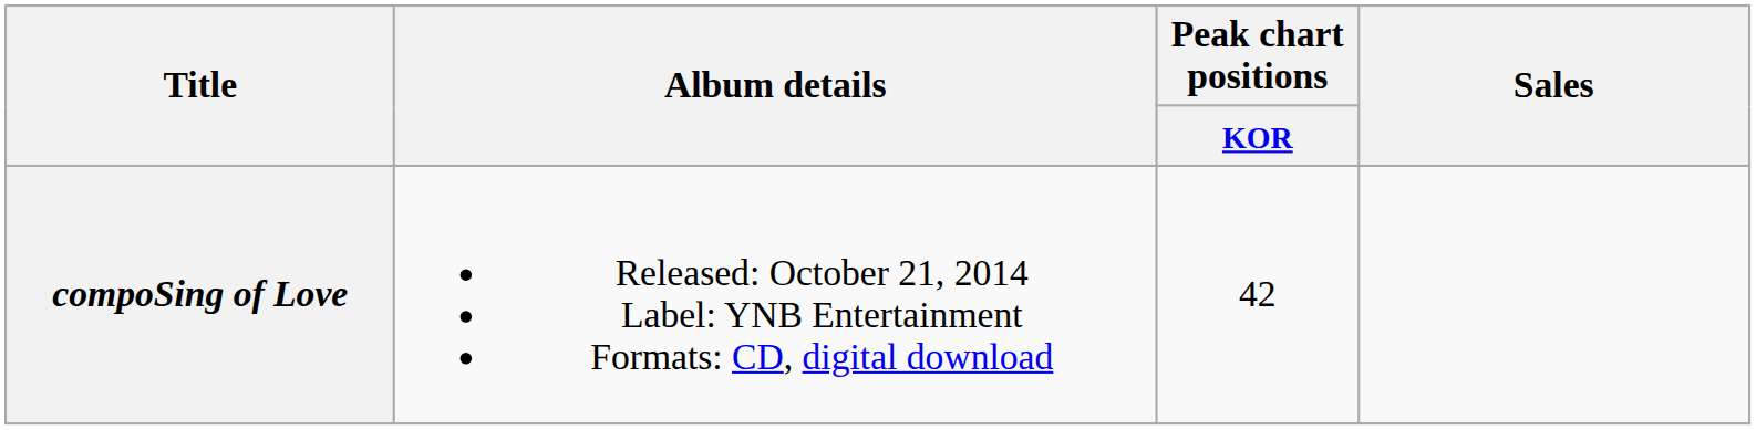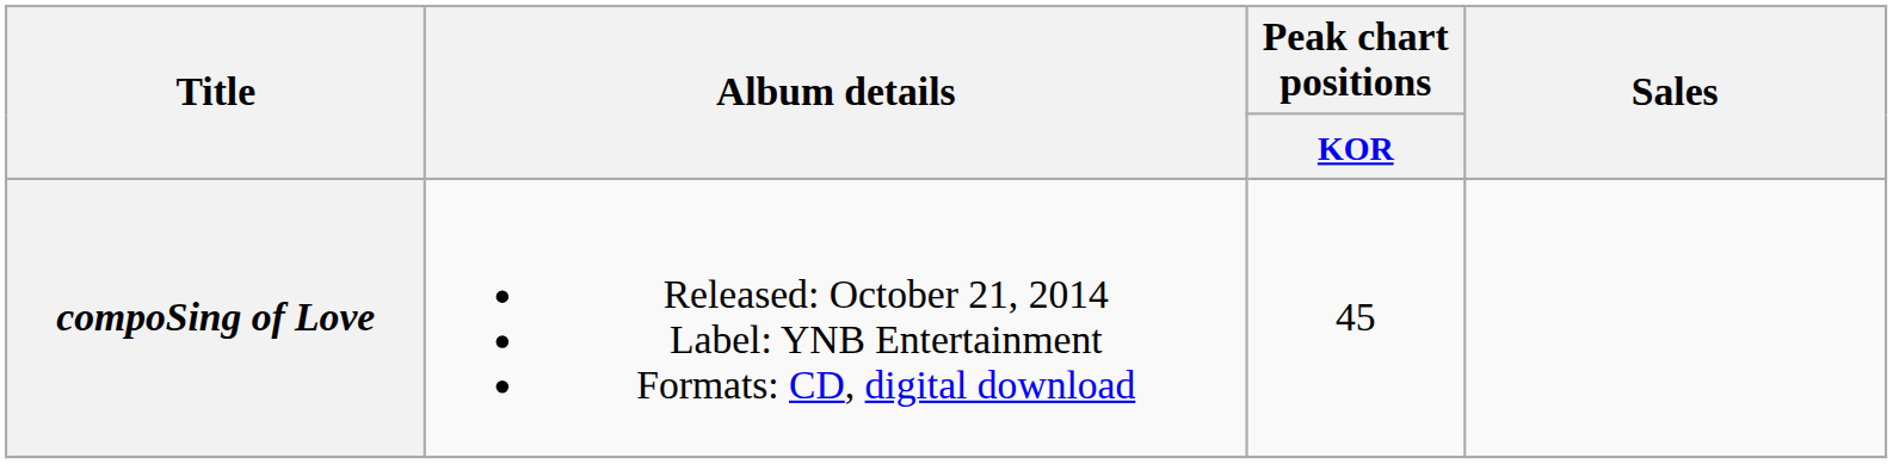 <table class="wikitable plainrowheaders" style="text-align:center;">
 <tr>
 <th scope="col" rowspan="2" style="width:10em;">Title</th>
 <th scope="col" rowspan="2" style="width:20em;">Album details</th>
 <th scope="col" colspan="1" style="width:5em;">Peak chart positions</th>
 <th scope="col" rowspan="2" style="width:10em;">Sales</th>
 </tr>
 <tr>
 <th><small><a href='#'>KOR</a></small><br></th>
 </tr>
 <tr>
 <th scope="row"><em>compoSing of Love</em></th>
 <td><br><ul><li>Released: October 21, 2014</li><li>Label: YNB Entertainment</li><li>Formats: <a href='#'>CD</a>, <a href='#'>digital download</a></li></ul></td>
-<td>42</td>
+<td>45</td>
 <td></td>
 </tr>
 <tr>
 </tr>
 </table>
